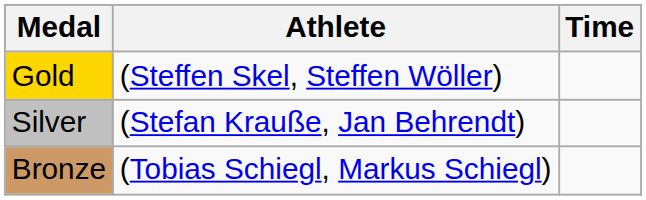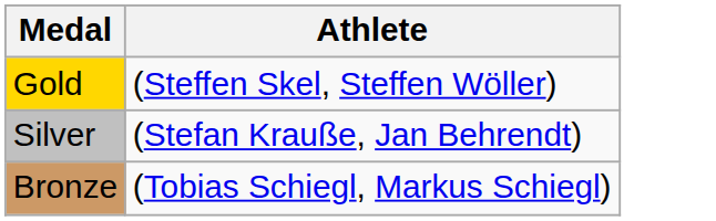 <table class="wikitable">
 <tr>
 <th>Medal</th>
 <th>Athlete</th>
-<th>Time</th>
 </tr>
 <tr>
 <td bgcolor="gold">Gold</td>
 <td> (<a href='#'>Steffen Skel</a>, <a href='#'>Steffen Wöller</a>)</td>
-<td></td>
 </tr>
 <tr>
 <td bgcolor="silver">Silver</td>
 <td> (<a href='#'>Stefan Krauße</a>, <a href='#'>Jan Behrendt</a>)</td>
-<td></td>
 </tr>
 <tr>
 <td bgcolor="CC9966">Bronze</td>
 <td> (<a href='#'>Tobias Schiegl</a>, <a href='#'>Markus Schiegl</a>)</td>
-<td></td>
 </tr>
 </table>
